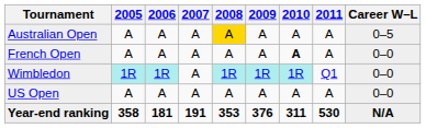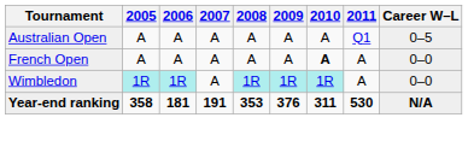 <table class="wikitable">
 <tr>
 <th>Tournament</th>
 <th><a href='#'>2005</a></th>
 <th><a href='#'>2006</a></th>
 <th><a href='#'>2007</a></th>
 <th><a href='#'>2008</a></th>
 <th><a href='#'>2009</a></th>
 <th><a href='#'>2010</a></th>
 <th><a href='#'>2011</a></th>
 <th>Career W–L</th>
 </tr>
 <tr>
 <td style="background:#EFEFEF;"><a href='#'>Australian Open</a></td>
 <td style="text-align:center;">A</td>
 <td style="text-align:center;">A</td>
 <td style="text-align:center;">A</td>
-<td style="background: gold; text-align:center;">A</td>
 <td style="text-align:center;">A</td>
 <td style="text-align:center;">A</td>
 <td style="text-align:center;">A</td>
+<td style="text-align:center;"><a href='#'>Q1</a></td>
 <td style="text-align:center; background:#efefef;">0–5</td>
 </tr>
 <tr>
 <td style="background:#EFEFEF;"><a href='#'>French Open</a></td>
 <td style="text-align:center;">A</td>
 <td style="text-align:center;">A</td>
 <td style="text-align:center;">A</td>
 <td style="text-align:center;">A</td>
 <td style="text-align:center;">A</td>
 <td style="text-align:center;"><strong>A</strong></td>
 <td style="text-align:center;">A</td>
 <td style="text-align:center; background:#efefef;">0–0</td>
 </tr>
 <tr>
 <td style="background:#EFEFEF;"><a href='#'>Wimbledon</a></td>
 <td style="text-align:center; background:#afeeee;"><a href='#'>1R</a></td>
 <td style="text-align:center; background:#afeeee;"><a href='#'>1R</a></td>
 <td style="text-align:center;">A</td>
 <td style="text-align:center; background:#afeeee;"><a href='#'>1R</a></td>
 <td style="text-align:center; background:#afeeee;"><a href='#'>1R</a></td>
 <td style="text-align:center; background:#afeeee;"><a href='#'>1R</a></td>
-<td style="text-align:center;"><a href='#'>Q1</a></td>
-<td style="text-align:center; background:#efefef;">0–0</td>
-</tr>
-<tr>
-<td style="background:#EFEFEF;"><a href='#'>US Open</a></td>
-<td style="text-align:center;">A</td>
-<td style="text-align:center;">A</td>
-<td style="text-align:center;">A</td>
-<td style="text-align:center;">A</td>
-<td style="text-align:center;">A</td>
-<td style="text-align:center;">A</td>
 <td style="text-align:center;">A</td>
 <td style="text-align:center; background:#efefef;">0–0</td>
 </tr>
 <tr>
 <td style="background:#EFEFEF;"><strong>Year-end ranking</strong></td>
 <td style="text-align:center;"><strong>358</strong></td>
 <td style="text-align:center;"><strong>181</strong></td>
 <td style="text-align:center;"><strong>191</strong></td>
 <td style="text-align:center;"><strong>353</strong></td>
 <td style="text-align:center;"><strong>376</strong></td>
 <td style="text-align:center;"><strong>311</strong></td>
 <td style="text-align:center;"><strong>530</strong></td>
 <td style="text-align:center; background:#efefef;"><strong>N/A</strong></td>
 </tr>
 </table>
